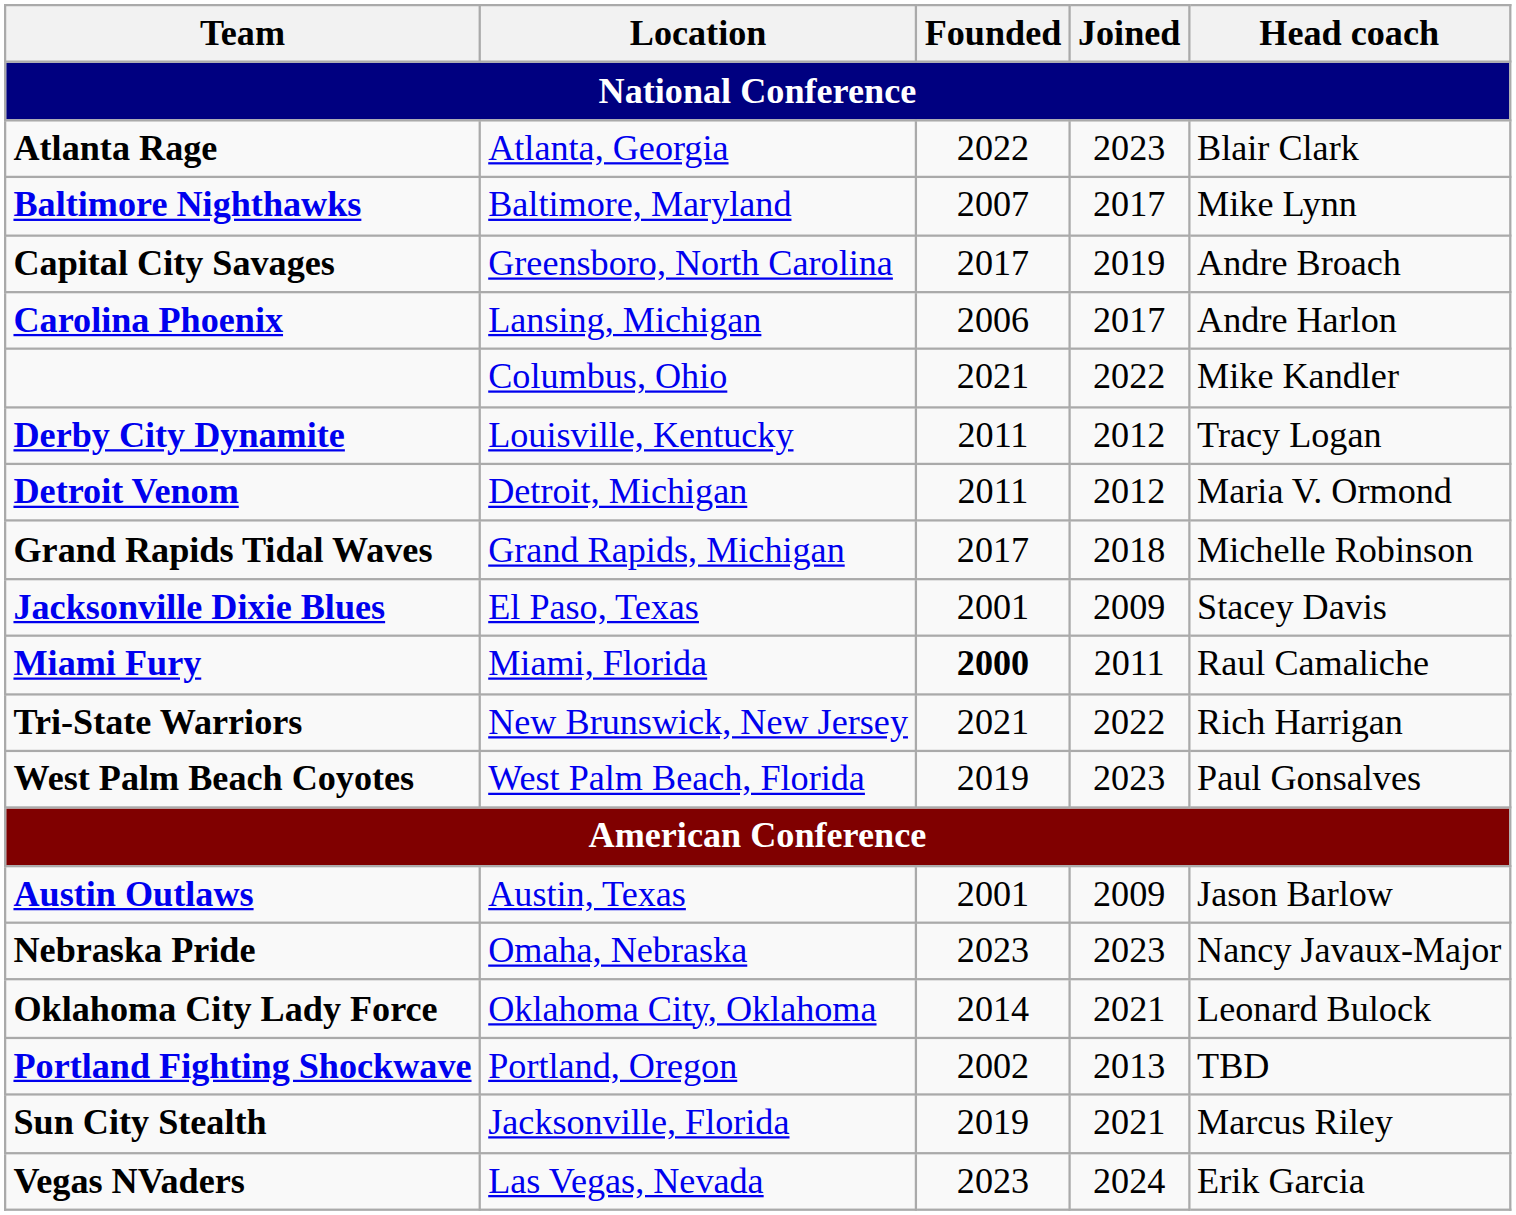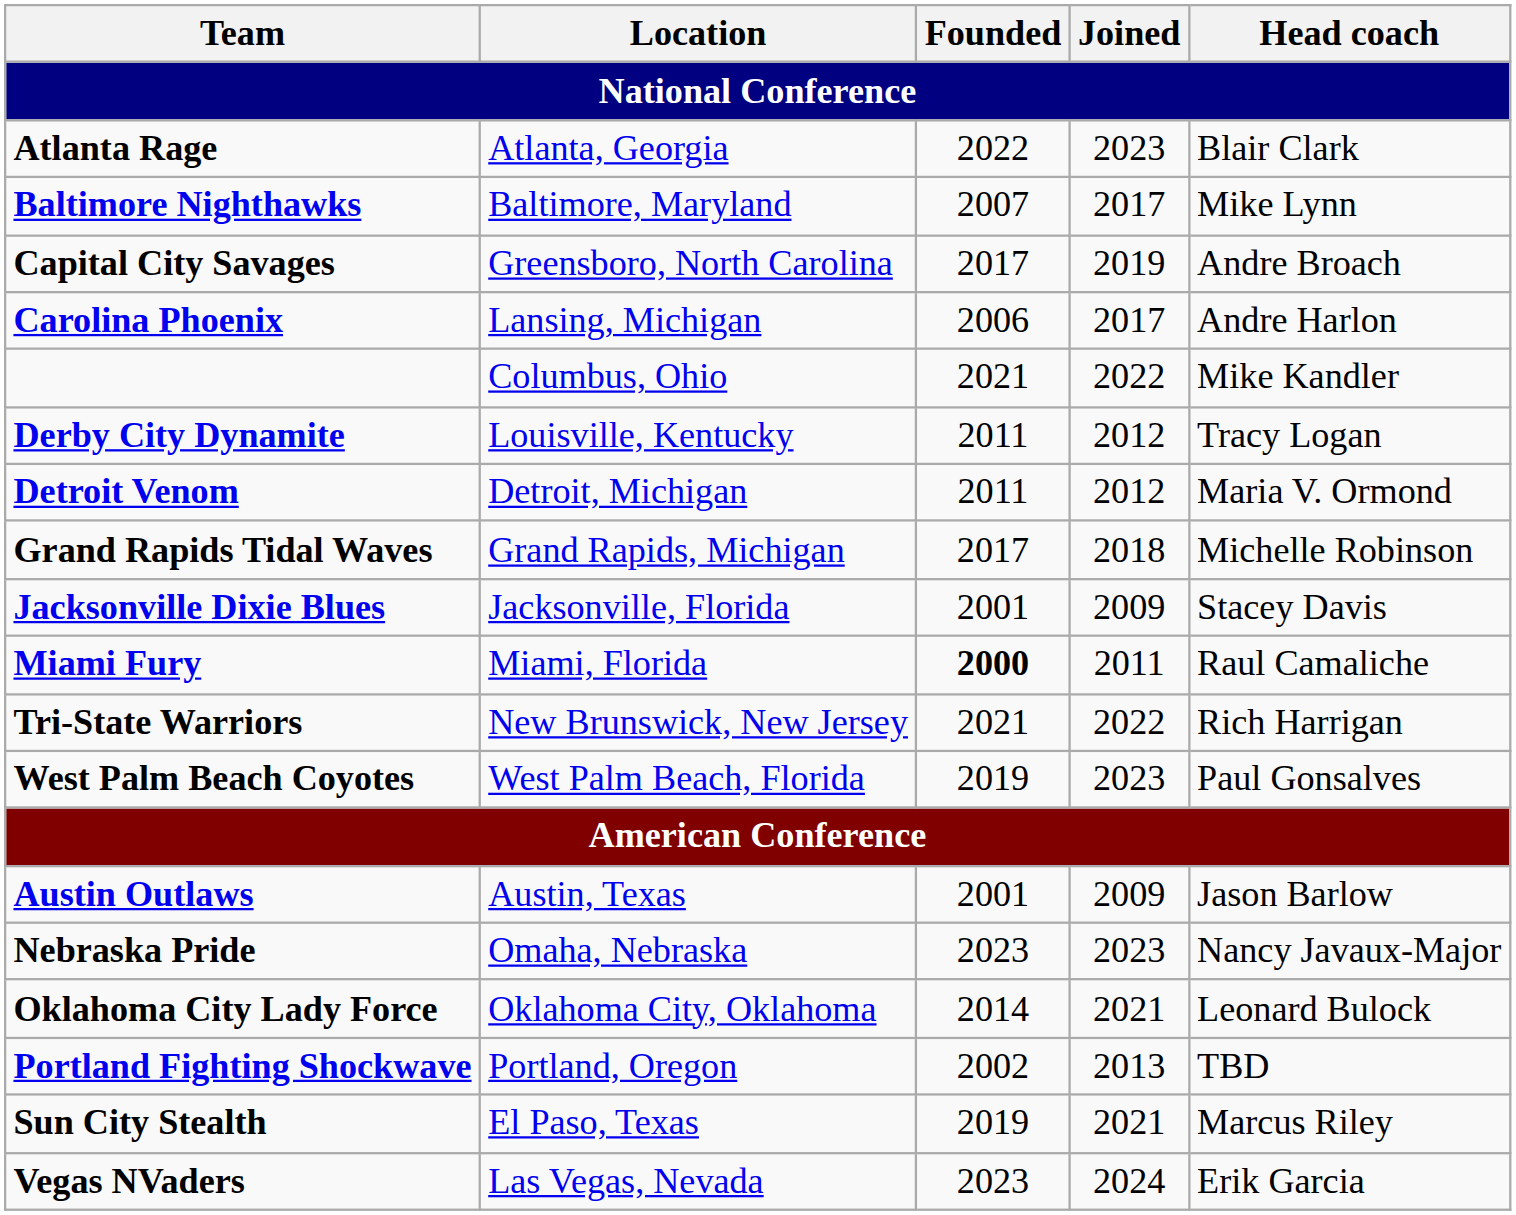 <table class="wikitable sortable" style="text-align:left">
 <tr>
 <th>Team</th>
 <th>Location</th>
 <th>Founded</th>
 <th>Joined</th>
 <th>Head coach</th>
 </tr>
 <tr>
 <th colspan=7 style="color:#FFFFFF; background-color:#000080">National Conference</th>
 </tr>
 <tr>
 <td><strong>Atlanta Rage</strong></td>
 <td><a href='#'>Atlanta, Georgia</a></td>
 <td align=center>2022</td>
 <td align=center>2023</td>
 <td>Blair Clark</td>
 </tr>
 <tr>
 <td><strong><a href='#'>Baltimore Nighthawks</a></strong></td>
 <td><a href='#'>Baltimore, Maryland</a></td>
 <td align=center>2007</td>
 <td align=center>2017</td>
 <td>Mike Lynn</td>
 </tr>
 <tr>
 <td><strong>Capital City Savages</strong></td>
 <td><a href='#'>Greensboro, North Carolina</a></td>
 <td align=center>2017</td>
 <td align=center>2019</td>
 <td>Andre Broach</td>
 </tr>
 <tr>
 <td><strong><a href='#'>Carolina Phoenix</a></strong></td>
 <td><a href='#'>Lansing, Michigan</a></td>
 <td align=center>2006</td>
 <td align=center>2017</td>
 <td>Andre Harlon</td>
 </tr>
 <tr>
 <td><strong></strong></td>
 <td><a href='#'>Columbus, Ohio</a></td>
 <td align=center>2021</td>
 <td align=center>2022</td>
 <td>Mike Kandler</td>
 </tr>
 <tr>
 <td><strong><a href='#'>Derby City Dynamite</a></strong></td>
 <td><a href='#'>Louisville, Kentucky</a></td>
 <td align=center>2011</td>
 <td align=center>2012</td>
 <td>Tracy Logan</td>
 </tr>
 <tr>
 <td><strong><a href='#'>Detroit Venom</a></strong></td>
 <td><a href='#'>Detroit, Michigan</a></td>
 <td align=center>2011</td>
 <td align=center>2012</td>
 <td>Maria V. Ormond</td>
 </tr>
 <tr>
 <td><strong>Grand Rapids Tidal Waves</strong></td>
 <td><a href='#'>Grand Rapids, Michigan</a></td>
 <td align=center>2017</td>
 <td align=center>2018</td>
 <td>Michelle Robinson</td>
 </tr>
 <tr>
 <td><strong><a href='#'>Jacksonville Dixie Blues</a></strong></td>
-<td><a href='#'>El Paso, Texas</a></td>
+<td><a href='#'>Jacksonville, Florida</a></td>
 <td align=center>2001</td>
 <td align=center>2009</td>
 <td>Stacey Davis</td>
 </tr>
 <tr>
 <td><strong><a href='#'>Miami Fury</a></strong></td>
 <td><a href='#'>Miami, Florida</a></td>
 <td align=center><strong>2000</strong></td>
 <td align=center>2011</td>
 <td>Raul Camaliche</td>
 </tr>
 <tr>
 <td><strong>Tri-State Warriors</strong></td>
 <td><a href='#'>New Brunswick, New Jersey</a></td>
 <td align=center>2021</td>
 <td align=center>2022</td>
 <td>Rich Harrigan</td>
 </tr>
 <tr>
 <td><strong>West Palm Beach Coyotes</strong></td>
 <td><a href='#'>West Palm Beach, Florida</a></td>
 <td align=center>2019</td>
 <td align=center>2023</td>
 <td>Paul Gonsalves</td>
 </tr>
 <tr>
 <th colspan=7 style="color:#FFFFFF; background-color:#800000">American Conference</th>
 </tr>
 <tr>
 <td><strong><a href='#'>Austin Outlaws</a></strong></td>
 <td><a href='#'>Austin, Texas</a></td>
 <td align=center>2001</td>
 <td align=center>2009</td>
 <td>Jason Barlow</td>
 </tr>
 <tr>
 <td><strong>Nebraska Pride</strong></td>
 <td><a href='#'>Omaha, Nebraska</a></td>
 <td align=center>2023</td>
 <td align=center>2023</td>
 <td>Nancy Javaux-Major</td>
 </tr>
 <tr>
 <td><strong>Oklahoma City Lady Force</strong></td>
 <td><a href='#'>Oklahoma City, Oklahoma</a></td>
 <td align=center>2014</td>
 <td align=center>2021</td>
 <td>Leonard Bulock</td>
 </tr>
 <tr>
 <td><strong><a href='#'>Portland Fighting Shockwave</a></strong></td>
 <td><a href='#'>Portland, Oregon</a></td>
 <td align=center>2002</td>
 <td align=center>2013</td>
 <td>TBD</td>
 </tr>
 <tr>
 <td><strong>Sun City Stealth</strong></td>
-<td><a href='#'>Jacksonville, Florida</a></td>
+<td><a href='#'>El Paso, Texas</a></td>
 <td align=center>2019</td>
 <td align=center>2021</td>
 <td>Marcus Riley</td>
 </tr>
 <tr>
 <td><strong>Vegas NVaders</strong></td>
 <td><a href='#'>Las Vegas, Nevada</a></td>
 <td align=center>2023</td>
 <td align=center>2024</td>
 <td>Erik Garcia</td>
 </tr>
 </table>
